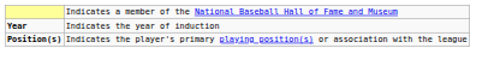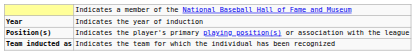 <table class="wikitable" style="font-size:85%">
 <tr>
 <td bgcolor="#FFFF99"></td>
 <td>Indicates a member of the <a href='#'>National Baseball Hall of Fame and Museum</a></td>
 </tr>
 <tr>
 <td><strong>Year</strong></td>
 <td>Indicates the year of induction</td>
 </tr>
 <tr>
 <td><strong>Position(s)</strong></td>
 <td>Indicates the player's primary <a href='#'>playing position(s)</a> or association with the league</td>
 </tr>
+<tr>
+<td><strong>Team inducted as</strong></td>
+<td>Indicates the team for which the individual has been recognized</td>
+</tr>
 </table>
